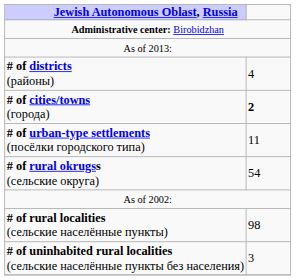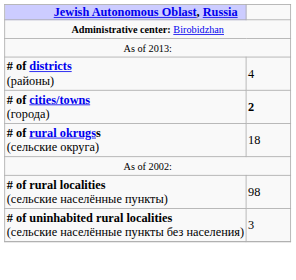 <table border=1 align="right" cellpadding=2 cellspacing=0 style="margin: 0 0 1em 1em; background: #f9f9f9; border: 1px #aaa solid; border-collapse: collapse; font-size: 95%;">
 <tr>
 <th bgcolor="#ccccff" style="padding:0 0 0 50px;"><a href='#'>Jewish Autonomous Oblast</a>, <a href='#'>Russia</a></th>
 <td width="50px"></td>
 </tr>
 <tr>
 <td colspan=2 align="center"><small><strong>Administrative center:</strong> <a href='#'>Birobidzhan</a></small></td>
 </tr>
 <tr>
 <td colspan=2 align="center"><small>As of 2013:</small></td>
 </tr>
 <tr>
 <td><strong># of <a href='#'>districts</a></strong><br>(районы)</td>
 <td>4</td>
 </tr>
 <tr>
 <td><strong># of <a href='#'>cities/towns</a></strong><br>(города)</td>
 <td><strong>2</strong></td>
 </tr>
 <tr>
-<td><strong># of <a href='#'>urban-type settlements</a></strong><br>(посёлки городского типа)</td>
-<td>11</td>
-</tr>
-<tr>
 <td><strong># of <a href='#'>rural okrugs</a>s</strong><br>(сельские округа)</td>
-<td>54</td>
+<td>18</td>
 </tr>
 <tr>
 <td colspan=2 align="center"><small>As of 2002:</small></td>
 </tr>
 <tr>
 <td><strong># of rural localities</strong><br>(сельские населённые пункты)</td>
 <td>98</td>
 </tr>
 <tr>
 <td><strong># of uninhabited rural localities</strong><br>(сельские населённые пункты без населения)</td>
 <td>3</td>
 </tr>
 <tr>
 </tr>
 </table>
